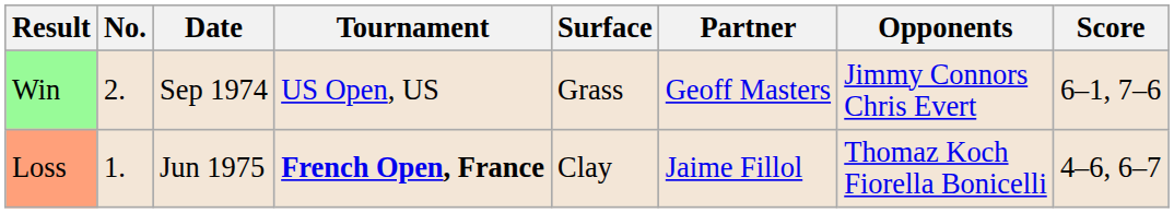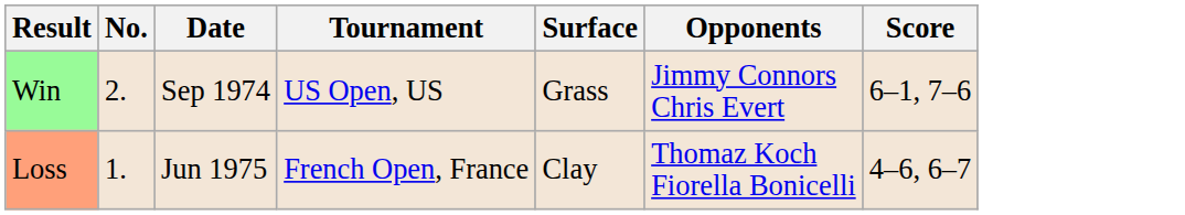 <table class="sortable wikitable">
 <tr>
 <th>Result</th>
 <th>No.</th>
 <th>Date</th>
 <th>Tournament</th>
 <th>Surface</th>
-<th>Partner</th>
 <th>Opponents</th>
 <th>Score</th>
 </tr>
 <tr bgcolor="f3e6d7">
 <td style="background:#98fb98;">Win</td>
 <td>2.</td>
 <td>Sep 1974</td>
 <td><a href='#'>US Open</a>, US</td>
 <td>Grass</td>
-<td> <a href='#'>Geoff Masters</a></td>
 <td> <a href='#'>Jimmy Connors</a> <br>  <a href='#'>Chris Evert</a></td>
 <td>6–1, 7–6</td>
 </tr>
 <tr bgcolor="f3e6d7">
 <td style="background:#ffa07a;">Loss</td>
 <td>1.</td>
 <td>Jun 1975</td>
-<td><strong><a href='#'>French Open</a>, France</strong></td>
+<td><a href='#'>French Open</a>, France</td>
 <td>Clay</td>
-<td> <a href='#'>Jaime Fillol</a></td>
 <td> <a href='#'>Thomaz Koch</a> <br>  <a href='#'>Fiorella Bonicelli</a></td>
 <td>4–6, 6–7</td>
 </tr>
 </table>
